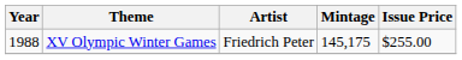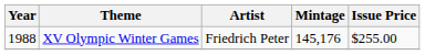 <table class="wikitable">
 <tr>
 <th>Year</th>
 <th>Theme</th>
 <th>Artist</th>
 <th>Mintage</th>
 <th>Issue Price</th>
 </tr>
 <tr>
 <td>1988</td>
 <td><a href='#'>XV Olympic Winter Games</a></td>
 <td>Friedrich Peter</td>
-<td>145,175</td>
+<td>145,176</td>
 <td>$255.00</td>
 </tr>
 <tr>
 </tr>
 </table>
